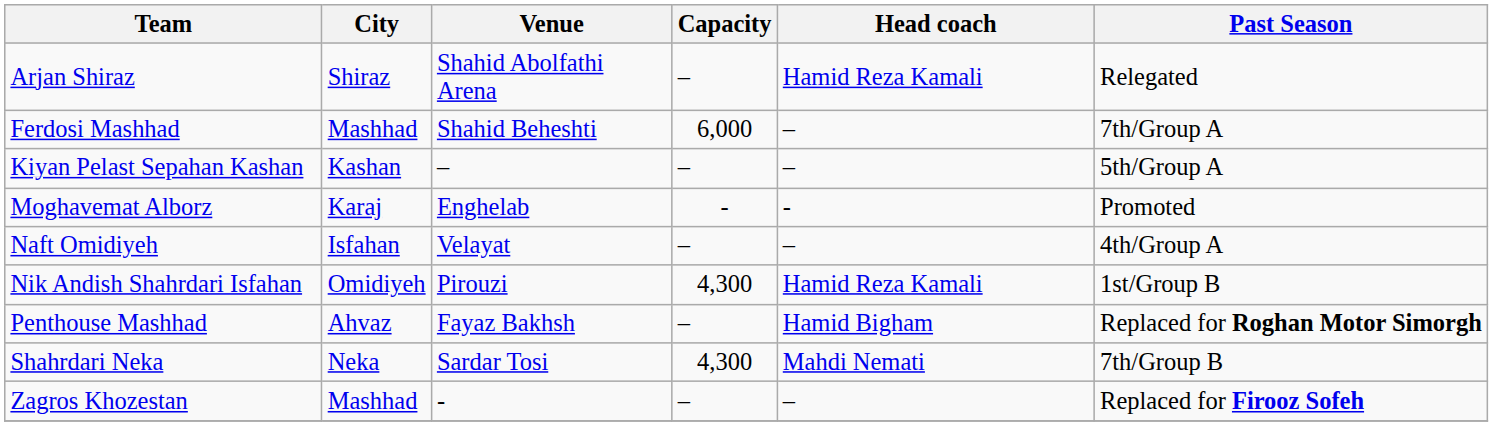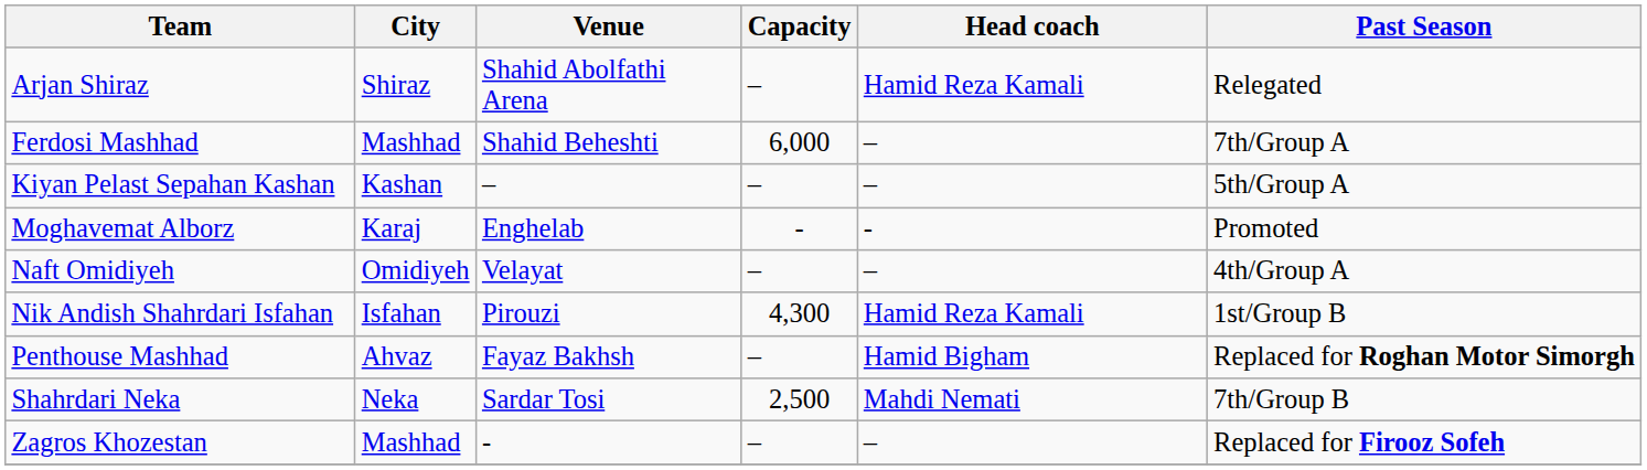 <table class="wikitable sortable">
 <tr>
 <th width=200>Team</th>
 <th width=60>City</th>
 <th width=150>Venue</th>
 <th>Capacity</th>
 <th width=200>Head coach</th>
 <th><a href='#'>Past Season</a></th>
 </tr>
 <tr>
 <td><a href='#'>Arjan Shiraz</a></td>
 <td><a href='#'>Shiraz</a></td>
 <td><a href='#'>Shahid Abolfathi Arena</a></td>
 <td>–</td>
 <td> <a href='#'>Hamid Reza Kamali</a></td>
 <td>Relegated</td>
 </tr>
 <tr>
 <td><a href='#'>Ferdosi Mashhad</a></td>
 <td><a href='#'>Mashhad</a></td>
 <td><a href='#'>Shahid Beheshti</a></td>
 <td align="center">6,000</td>
 <td>–</td>
 <td>7th/Group A</td>
 </tr>
 <tr>
 <td><a href='#'>Kiyan Pelast Sepahan Kashan</a></td>
 <td><a href='#'>Kashan</a></td>
 <td>–</td>
 <td>–</td>
 <td>–</td>
 <td>5th/Group A</td>
 </tr>
 <tr>
 <td><a href='#'>Moghavemat Alborz</a></td>
 <td><a href='#'>Karaj</a></td>
 <td><a href='#'>Enghelab</a></td>
 <td align="center">-</td>
 <td>-</td>
 <td>Promoted</td>
 </tr>
 <tr>
 <td><a href='#'>Naft Omidiyeh</a></td>
-<td><a href='#'>Isfahan</a></td>
+<td><a href='#'>Omidiyeh</a></td>
 <td><a href='#'>Velayat</a></td>
 <td>–</td>
 <td>–</td>
 <td>4th/Group A</td>
 </tr>
 <tr>
 <td><a href='#'>Nik Andish Shahrdari Isfahan</a></td>
-<td><a href='#'>Omidiyeh</a></td>
+<td><a href='#'>Isfahan</a></td>
 <td><a href='#'>Pirouzi</a></td>
 <td align="center">4,300</td>
 <td> <a href='#'>Hamid Reza Kamali</a></td>
 <td>1st/Group B</td>
 </tr>
 <tr>
 <td><a href='#'>Penthouse Mashhad</a></td>
 <td><a href='#'>Ahvaz</a></td>
 <td><a href='#'>Fayaz Bakhsh</a></td>
 <td>–</td>
 <td> <a href='#'>Hamid Bigham</a></td>
 <td>Replaced for <strong>Roghan Motor Simorgh</strong></td>
 </tr>
 <tr>
 <td><a href='#'>Shahrdari Neka</a></td>
 <td><a href='#'>Neka</a></td>
 <td><a href='#'>Sardar Tosi</a></td>
-<td align="center">4,300</td>
+<td align="center">2,500</td>
 <td> <a href='#'>Mahdi Nemati</a></td>
 <td>7th/Group B</td>
 </tr>
 <tr>
 <td><a href='#'>Zagros Khozestan</a></td>
 <td><a href='#'>Mashhad</a></td>
 <td>-</td>
 <td>–</td>
 <td>–</td>
 <td>Replaced for <strong><a href='#'>Firooz Sofeh</a></strong></td>
 </tr>
 <tr>
 </tr>
 </table>
